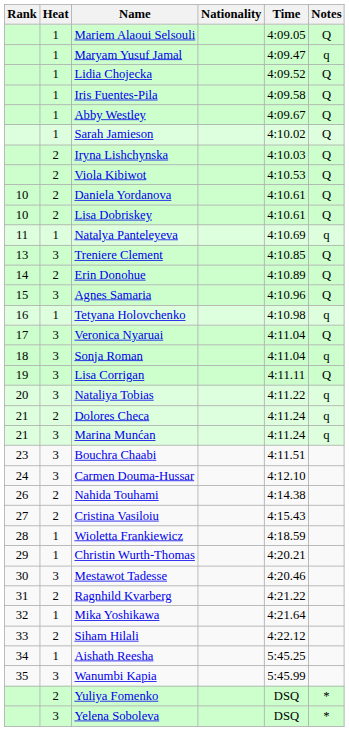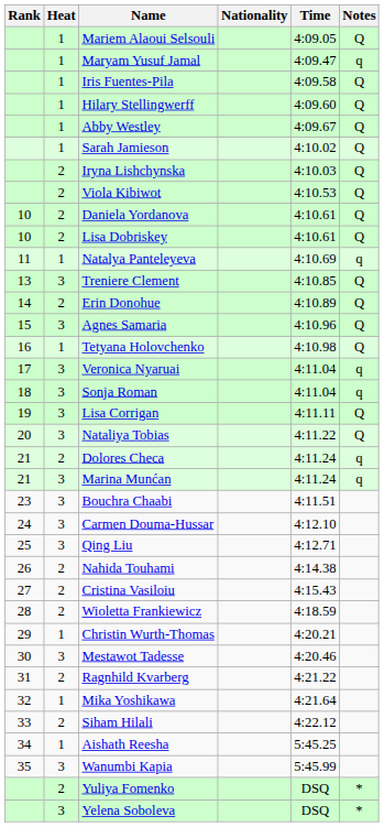 <table class="wikitable sortable" style="text-align:center">
 <tr>
 <th>Rank</th>
 <th>Heat</th>
 <th>Name</th>
 <th>Nationality</th>
 <th>Time</th>
 <th>Notes</th>
 </tr>
 <tr bgcolor=ccffcc>
 <td></td>
 <td>1</td>
 <td align=left><a href='#'>Mariem Alaoui Selsouli</a></td>
 <td align=left></td>
 <td>4:09.05</td>
 <td>Q</td>
 </tr>
 <tr bgcolor=ccffcc>
 <td></td>
 <td>1</td>
 <td align=left><a href='#'>Maryam Yusuf Jamal</a></td>
 <td align=left></td>
 <td>4:09.47</td>
 <td>q</td>
 </tr>
 <tr bgcolor=ccffcc>
 <td></td>
 <td>1</td>
-<td align=left><a href='#'>Lidia Chojecka</a></td>
+<td align=left><a href='#'>Iris Fuentes-Pila</a></td>
 <td align=left></td>
-<td>4:09.52</td>
+<td>4:09.58</td>
 <td>Q</td>
 </tr>
 <tr bgcolor=ccffcc>
 <td></td>
 <td>1</td>
-<td align=left><a href='#'>Iris Fuentes-Pila</a></td>
+<td align=left><a href='#'>Hilary Stellingwerff</a></td>
 <td align=left></td>
-<td>4:09.58</td>
+<td>4:09.60</td>
 <td>Q</td>
 </tr>
 <tr bgcolor=ccffcc>
 <td></td>
 <td>1</td>
 <td align=left><a href='#'>Abby Westley</a></td>
 <td align=left></td>
 <td>4:09.67</td>
 <td>Q</td>
 </tr>
 <tr bgcolor=ddffdd>
 <td></td>
 <td>1</td>
 <td align=left><a href='#'>Sarah Jamieson</a></td>
 <td align=left></td>
 <td>4:10.02</td>
 <td>Q</td>
 </tr>
 <tr bgcolor=ccffcc>
 <td></td>
 <td>2</td>
 <td align=left><a href='#'>Iryna Lishchynska</a></td>
 <td align=left></td>
 <td>4:10.03</td>
 <td>Q</td>
 </tr>
 <tr bgcolor=ccffcc>
 <td></td>
 <td>2</td>
 <td align=left><a href='#'>Viola Kibiwot</a></td>
 <td align=left></td>
 <td>4:10.53</td>
 <td>Q</td>
 </tr>
 <tr bgcolor=ccffcc>
 <td>10</td>
 <td>2</td>
 <td align=left><a href='#'>Daniela Yordanova</a></td>
 <td align=left></td>
 <td>4:10.61</td>
 <td>Q</td>
 </tr>
 <tr bgcolor=ccffcc>
 <td>10</td>
 <td>2</td>
 <td align=left><a href='#'>Lisa Dobriskey</a></td>
 <td align=left></td>
 <td>4:10.61</td>
 <td>Q</td>
 </tr>
 <tr bgcolor=ddffdd>
 <td>11</td>
 <td>1</td>
 <td align=left><a href='#'>Natalya Panteleyeva</a></td>
 <td align=left></td>
 <td>4:10.69</td>
 <td>q</td>
 </tr>
 <tr bgcolor=ccffcc>
 <td>13</td>
 <td>3</td>
 <td align=left><a href='#'>Treniere Clement</a></td>
 <td align=left></td>
 <td>4:10.85</td>
 <td>Q</td>
 </tr>
 <tr bgcolor=ccffcc>
 <td>14</td>
 <td>2</td>
 <td align=left><a href='#'>Erin Donohue</a></td>
 <td align=left></td>
 <td>4:10.89</td>
 <td>Q</td>
 </tr>
 <tr bgcolor=ccffcc>
 <td>15</td>
 <td>3</td>
 <td align=left><a href='#'>Agnes Samaria</a></td>
 <td align=left></td>
 <td>4:10.96</td>
 <td>Q</td>
 </tr>
 <tr bgcolor=ddffdd>
 <td>16</td>
 <td>1</td>
 <td align=left><a href='#'>Tetyana Holovchenko</a></td>
 <td align=left></td>
 <td>4:10.98</td>
-<td>q</td>
+<td>Q</td>
 </tr>
 <tr bgcolor=ccffcc>
 <td>17</td>
 <td>3</td>
 <td align=left><a href='#'>Veronica Nyaruai</a></td>
 <td align=left></td>
 <td>4:11.04</td>
-<td>Q</td>
+<td>q</td>
 </tr>
 <tr bgcolor=ccffcc>
 <td>18</td>
 <td>3</td>
 <td align=left><a href='#'>Sonja Roman</a></td>
 <td align=left></td>
 <td>4:11.04</td>
 <td>q</td>
 </tr>
 <tr bgcolor=ccffcc>
 <td>19</td>
 <td>3</td>
 <td align=left><a href='#'>Lisa Corrigan</a></td>
 <td align=left></td>
 <td>4:11.11</td>
 <td>Q</td>
 </tr>
 <tr bgcolor=ddffdd>
 <td>20</td>
 <td>3</td>
 <td align=left><a href='#'>Nataliya Tobias</a></td>
 <td align=left></td>
 <td>4:11.22</td>
-<td>q</td>
+<td>Q</td>
 </tr>
 <tr bgcolor=ddffdd>
 <td>21</td>
 <td>2</td>
 <td align=left><a href='#'>Dolores Checa</a></td>
 <td align=left></td>
 <td>4:11.24</td>
 <td>q</td>
 </tr>
 <tr bgcolor=ddffdd>
 <td>21</td>
 <td>3</td>
 <td align=left><a href='#'>Marina Munćan</a></td>
 <td align=left></td>
 <td>4:11.24</td>
 <td>q</td>
 </tr>
 <tr>
 <td>23</td>
 <td>3</td>
 <td align=left><a href='#'>Bouchra Chaabi</a></td>
 <td align=left></td>
 <td>4:11.51</td>
 <td></td>
 </tr>
 <tr>
 <td>24</td>
 <td>3</td>
 <td align=left><a href='#'>Carmen Douma-Hussar</a></td>
 <td align=left></td>
 <td>4:12.10</td>
 <td></td>
 </tr>
 <tr>
+<td>25</td>
+<td>3</td>
+<td align=left><a href='#'>Qing Liu</a></td>
+<td align=left></td>
+<td>4:12.71</td>
+<td></td>
+</tr>
+<tr>
 <td>26</td>
 <td>2</td>
 <td align=left><a href='#'>Nahida Touhami</a></td>
 <td align=left></td>
 <td>4:14.38</td>
 <td></td>
 </tr>
 <tr>
 <td>27</td>
 <td>2</td>
 <td align=left><a href='#'>Cristina Vasiloiu</a></td>
 <td align=left></td>
 <td>4:15.43</td>
 <td></td>
 </tr>
 <tr>
 <td>28</td>
-<td>1</td>
+<td>2</td>
 <td align=left><a href='#'>Wioletta Frankiewicz</a></td>
 <td align=left></td>
 <td>4:18.59</td>
 <td></td>
 </tr>
 <tr>
 <td>29</td>
 <td>1</td>
 <td align=left><a href='#'>Christin Wurth-Thomas</a></td>
 <td align=left></td>
 <td>4:20.21</td>
 <td></td>
 </tr>
 <tr>
 <td>30</td>
 <td>3</td>
 <td align=left><a href='#'>Mestawot Tadesse</a></td>
 <td align=left></td>
 <td>4:20.46</td>
 <td></td>
 </tr>
 <tr>
 <td>31</td>
 <td>2</td>
 <td align=left><a href='#'>Ragnhild Kvarberg</a></td>
 <td align=left></td>
 <td>4:21.22</td>
 <td></td>
 </tr>
 <tr>
 <td>32</td>
 <td>1</td>
 <td align=left><a href='#'>Mika Yoshikawa</a></td>
 <td align=left></td>
 <td>4:21.64</td>
 <td></td>
 </tr>
 <tr>
 <td>33</td>
 <td>2</td>
 <td align=left><a href='#'>Siham Hilali</a></td>
 <td align=left></td>
 <td>4:22.12</td>
 <td></td>
 </tr>
 <tr>
 <td>34</td>
 <td>1</td>
 <td align=left><a href='#'>Aishath Reesha</a></td>
 <td align=left></td>
 <td>5:45.25</td>
 <td></td>
 </tr>
 <tr>
 <td>35</td>
 <td>3</td>
 <td align=left><a href='#'>Wanumbi Kapia</a></td>
 <td align=left></td>
 <td>5:45.99</td>
 <td></td>
 </tr>
 <tr bgcolor=ccffcc>
 <td></td>
 <td>2</td>
 <td align=left><a href='#'>Yuliya Fomenko</a></td>
 <td align=left></td>
 <td>DSQ</td>
 <td>*</td>
 </tr>
 <tr bgcolor=ccffcc>
 <td></td>
 <td>3</td>
 <td align=left><a href='#'>Yelena Soboleva</a></td>
 <td align=left></td>
 <td>DSQ</td>
 <td>*</td>
 </tr>
 </table>
